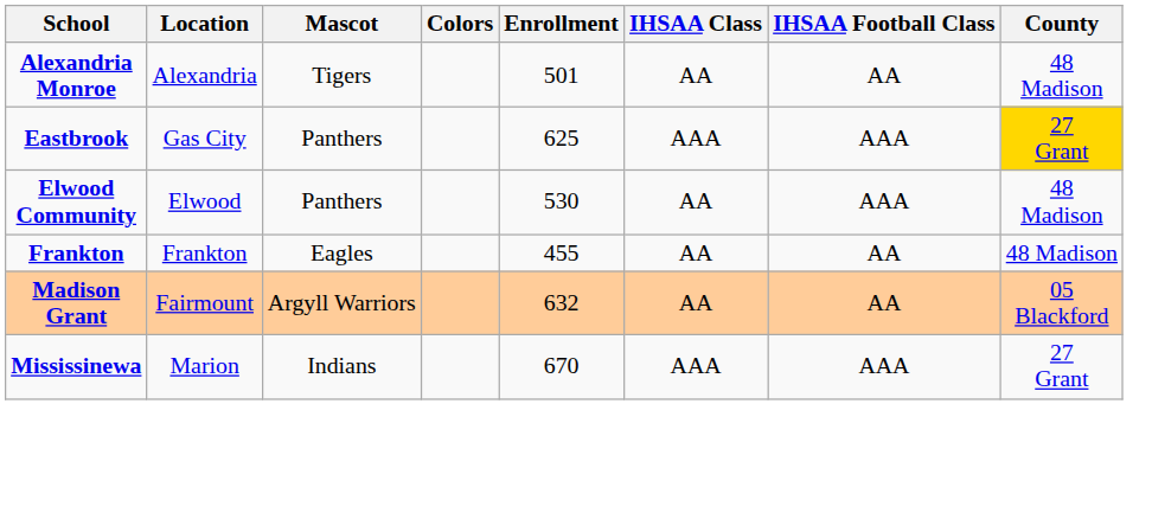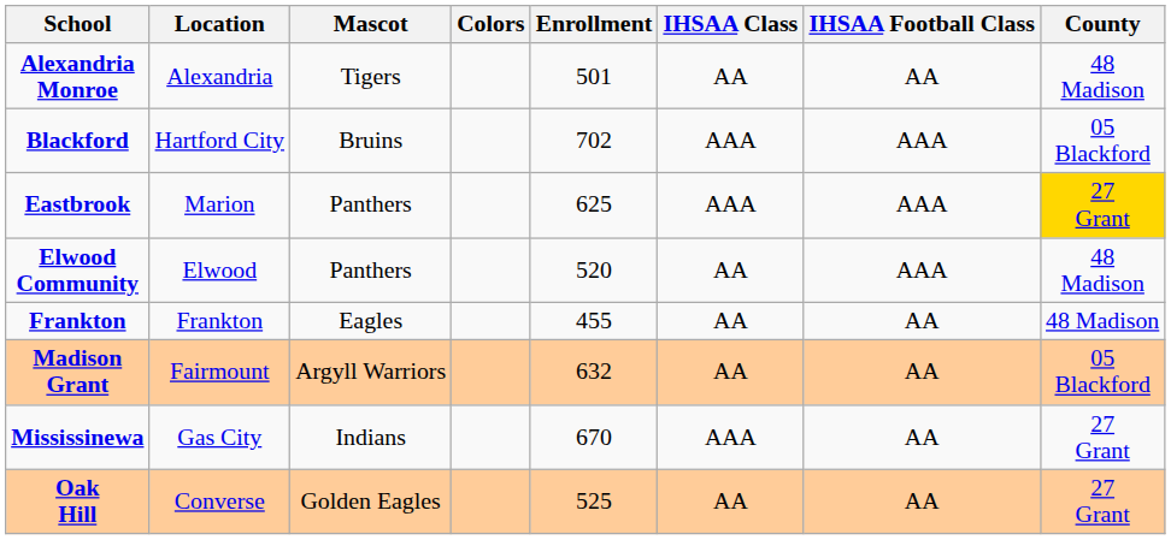 <table class="wikitable" style="text-align:center;">
 <tr>
 <th>School</th>
 <th>Location</th>
 <th>Mascot</th>
 <th>Colors</th>
 <th>Enrollment</th>
 <th><a href='#'>IHSAA</a> Class</th>
 <th><a href='#'>IHSAA</a> Football Class</th>
 <th>County</th>
 </tr>
 <tr>
 <td><strong><a href='#'>Alexandria <br> Monroe</a></strong></td>
 <td><a href='#'>Alexandria</a></td>
 <td>Tigers</td>
 <td>  </td>
 <td>501</td>
 <td>AA</td>
 <td>AA</td>
 <td><a href='#'>48 <br> Madison</a></td>
 </tr>
 <tr>
+<td><strong><a href='#'>Blackford</a></strong></td>
+<td><a href='#'>Hartford City</a></td>
+<td>Bruins</td>
+<td>  </td>
+<td>702</td>
+<td>AAA</td>
+<td>AAA</td>
+<td><a href='#'>05 <br>Blackford</a></td>
+</tr>
+<tr>
 <td><strong><a href='#'>Eastbrook</a></strong></td>
-<td><a href='#'>Gas City</a></td>
+<td><a href='#'>Marion</a></td>
 <td>Panthers</td>
 <td>  </td>
 <td>625</td>
 <td>AAA</td>
 <td>AAA</td>
 <td style="background: gold;"><a href='#'>27 <br> Grant</a></td>
 </tr>
 <tr>
 <td><strong><a href='#'>Elwood <br> Community</a></strong></td>
 <td><a href='#'>Elwood</a></td>
 <td>Panthers</td>
 <td>  </td>
-<td>530</td>
+<td>520</td>
 <td>AA</td>
 <td>AAA</td>
 <td><a href='#'>48 <br> Madison</a></td>
 </tr>
 <tr>
 <td><strong><a href='#'>Frankton</a></strong></td>
 <td><a href='#'>Frankton</a></td>
 <td>Eagles</td>
 <td> </td>
 <td>455</td>
 <td>AA</td>
 <td>AA</td>
 <td><a href='#'>48 Madison</a></td>
 </tr>
 <tr bgcolor=#FFCC99>
 <td><strong><a href='#'>Madison <br> Grant</a></strong></td>
 <td><a href='#'>Fairmount</a></td>
 <td>Argyll Warriors</td>
 <td>  </td>
 <td>632</td>
 <td>AA</td>
 <td>AA</td>
 <td><a href='#'>05 <br>Blackford</a></td>
 </tr>
 <tr>
 <td><strong><a href='#'>Mississinewa</a></strong></td>
-<td><a href='#'>Marion</a></td>
+<td><a href='#'>Gas City</a></td>
 <td>Indians</td>
 <td> </td>
 <td>670</td>
 <td>AAA</td>
-<td>AAA</td>
+<td>AA</td>
+<td><a href='#'>27 <br> Grant</a></td>
+</tr>
+<tr bgcolor=#FFCC99>
+<td><strong><a href='#'>Oak <br> Hill</a></strong></td>
+<td><a href='#'>Converse</a></td>
+<td>Golden Eagles</td>
+<td>  </td>
+<td>525</td>
+<td>AA</td>
+<td>AA</td>
 <td><a href='#'>27 <br> Grant</a></td>
 </tr>
 </table>
